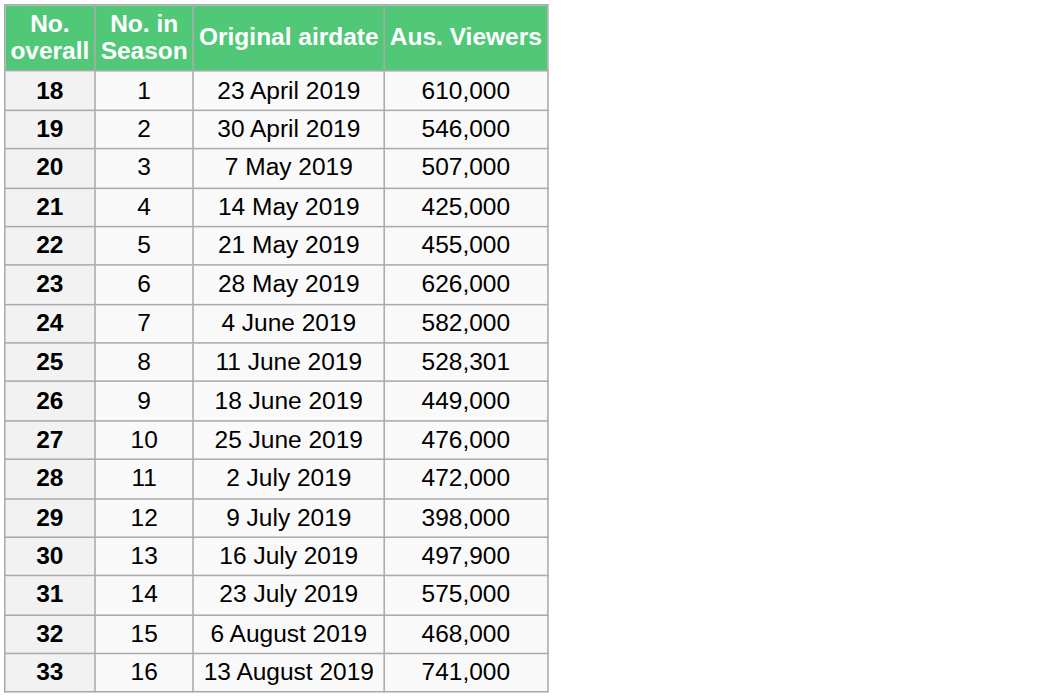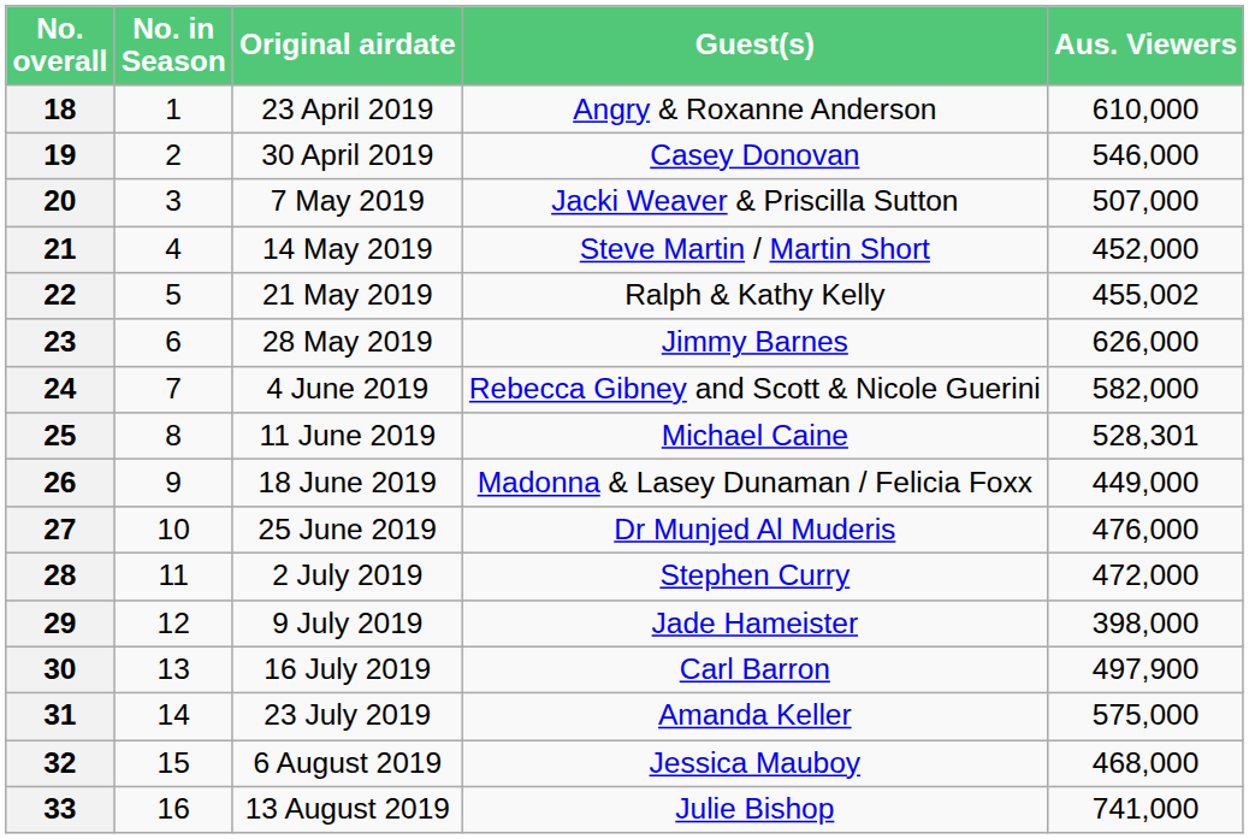 <table class="wikitable sortable" style="text-align:center">
 <tr>
 <th scope="col" style="background:#50C878; color:white;">No. <br>overall</th>
 <th scope="col" style="background:#50C878; color:white;">No. in<br>Season</th>
 <th scope="col" style="background:#50C878; color:white;">Original airdate</th>
+<th scope="col" style="background:#50C878; color:white;">Guest(s)</th>
 <th scope="row" style="background:#50C878; color:white;">Aus. Viewers</th>
 </tr>
 <tr>
 <th>18</th>
 <td>1</td>
 <td>23 April 2019</td>
+<td><a href='#'>Angry</a> & Roxanne Anderson</td>
 <td>610,000</td>
 </tr>
 <tr>
 <th>19</th>
 <td>2</td>
 <td>30 April 2019</td>
+<td><a href='#'>Casey Donovan</a></td>
 <td>546,000</td>
 </tr>
 <tr>
 <th>20</th>
 <td>3</td>
 <td>7 May 2019</td>
+<td><a href='#'>Jacki Weaver</a> & Priscilla Sutton</td>
 <td>507,000</td>
 </tr>
 <tr>
 <th>21</th>
 <td>4</td>
 <td>14 May 2019</td>
-<td>425,000</td>
+<td><a href='#'>Steve Martin</a> / <a href='#'>Martin Short</a></td>
+<td>452,000</td>
 </tr>
 <tr>
 <th>22</th>
 <td>5</td>
 <td>21 May 2019</td>
-<td>455,000</td>
+<td>Ralph & Kathy Kelly</td>
+<td>455,002</td>
 </tr>
 <tr>
 <th>23</th>
 <td>6</td>
 <td>28 May 2019</td>
+<td><a href='#'>Jimmy Barnes</a></td>
 <td>626,000</td>
 </tr>
 <tr>
 <th>24</th>
 <td>7</td>
 <td>4 June 2019</td>
+<td><a href='#'>Rebecca Gibney</a> and Scott & Nicole Guerini</td>
 <td>582,000</td>
 </tr>
 <tr>
 <th>25</th>
 <td>8</td>
 <td>11 June 2019</td>
+<td><a href='#'>Michael Caine</a></td>
 <td>528,301</td>
 </tr>
 <tr>
 <th>26</th>
 <td>9</td>
 <td>18 June 2019</td>
+<td><a href='#'>Madonna</a> & Lasey Dunaman / Felicia Foxx</td>
 <td>449,000</td>
 </tr>
 <tr>
 <th>27</th>
 <td>10</td>
 <td>25 June 2019</td>
+<td><a href='#'>Dr Munjed Al Muderis</a></td>
 <td>476,000</td>
 </tr>
 <tr>
 <th>28</th>
 <td>11</td>
 <td>2 July 2019</td>
+<td><a href='#'>Stephen Curry</a></td>
 <td>472,000</td>
 </tr>
 <tr>
 <th>29</th>
 <td>12</td>
 <td>9 July 2019</td>
+<td><a href='#'>Jade Hameister</a></td>
 <td>398,000</td>
 </tr>
 <tr>
 <th>30</th>
 <td>13</td>
 <td>16 July 2019</td>
+<td><a href='#'>Carl Barron</a></td>
 <td>497,900</td>
 </tr>
 <tr>
 <th>31</th>
 <td>14</td>
 <td>23 July 2019</td>
+<td><a href='#'>Amanda Keller</a></td>
 <td>575,000</td>
 </tr>
 <tr>
 <th>32</th>
 <td>15</td>
 <td>6 August 2019</td>
+<td><a href='#'>Jessica Mauboy</a></td>
 <td>468,000</td>
 </tr>
 <tr>
 <th>33</th>
 <td>16</td>
 <td>13 August 2019</td>
+<td><a href='#'>Julie Bishop</a></td>
 <td>741,000</td>
 </tr>
 </table>
